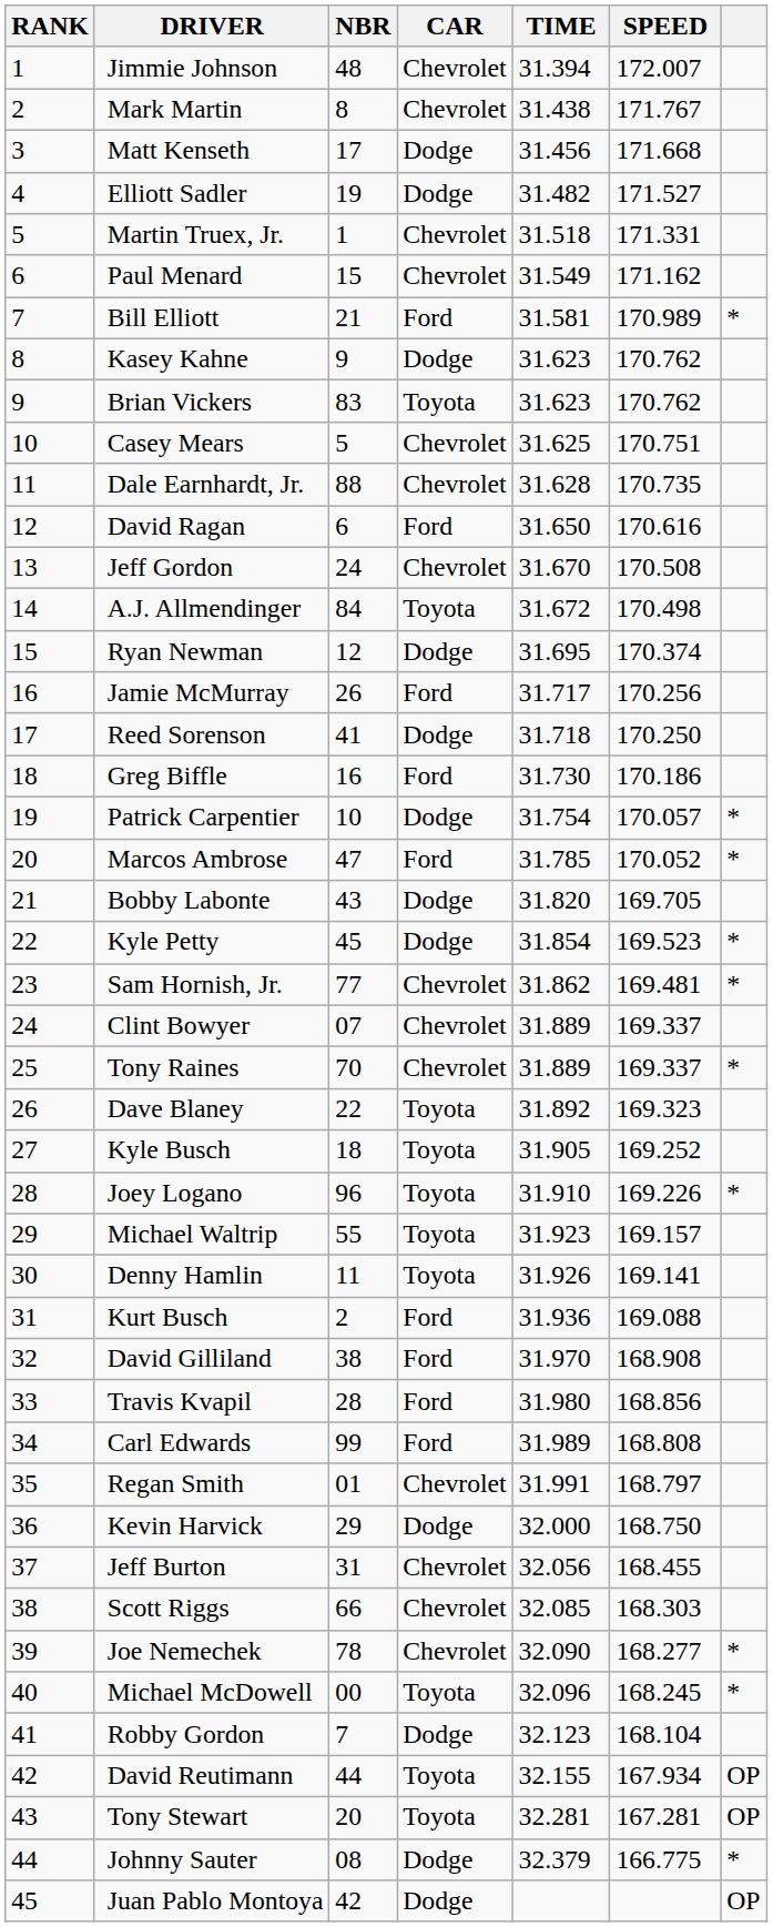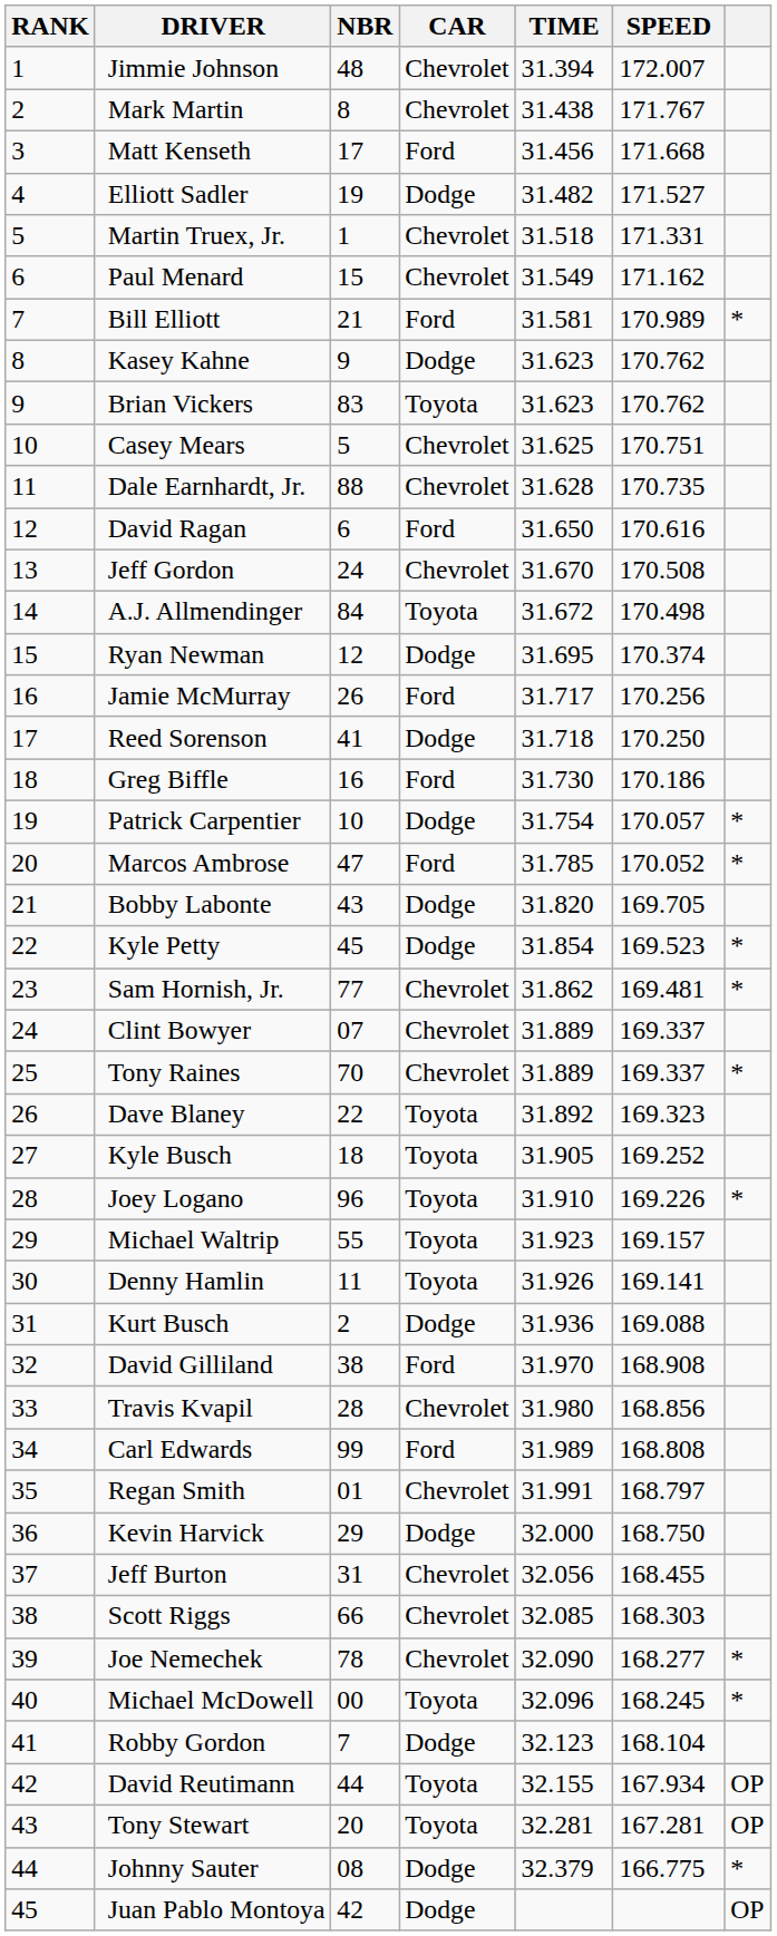 <table class="wikitable">
 <tr>
 <th>RANK</th>
 <th>DRIVER</th>
 <th>NBR</th>
 <th>CAR</th>
 <th>TIME</th>
 <th>SPEED</th>
 <th></th>
 </tr>
 <tr>
 <td>1</td>
 <td> Jimmie Johnson</td>
 <td>48</td>
 <td>Chevrolet</td>
 <td>31.394  </td>
 <td>172.007  </td>
 <td></td>
 </tr>
 <tr>
 <td>2</td>
 <td> Mark Martin</td>
 <td>8</td>
 <td>Chevrolet</td>
 <td>31.438  </td>
 <td>171.767  </td>
 <td></td>
 </tr>
 <tr>
 <td>3</td>
 <td> Matt Kenseth</td>
 <td>17</td>
-<td>Dodge</td>
+<td>Ford</td>
 <td>31.456  </td>
 <td>171.668  </td>
 <td></td>
 </tr>
 <tr>
 <td>4</td>
 <td> Elliott Sadler</td>
 <td>19</td>
 <td>Dodge</td>
 <td>31.482  </td>
 <td>171.527  </td>
 <td></td>
 </tr>
 <tr>
 <td>5</td>
 <td> Martin Truex, Jr.</td>
 <td>1</td>
 <td>Chevrolet</td>
 <td>31.518  </td>
 <td>171.331  </td>
 <td></td>
 </tr>
 <tr>
 <td>6</td>
 <td> Paul Menard</td>
 <td>15</td>
 <td>Chevrolet</td>
 <td>31.549  </td>
 <td>171.162  </td>
 <td></td>
 </tr>
 <tr>
 <td>7</td>
 <td> Bill Elliott</td>
 <td>21</td>
 <td>Ford</td>
 <td>31.581  </td>
 <td>170.989  </td>
 <td>*</td>
 </tr>
 <tr>
 <td>8</td>
 <td> Kasey Kahne</td>
 <td>9</td>
 <td>Dodge</td>
 <td>31.623  </td>
 <td>170.762  </td>
 <td></td>
 </tr>
 <tr>
 <td>9</td>
 <td> Brian Vickers</td>
 <td>83</td>
 <td>Toyota</td>
 <td>31.623  </td>
 <td>170.762  </td>
 <td></td>
 </tr>
 <tr>
 <td>10</td>
 <td> Casey Mears</td>
 <td>5</td>
 <td>Chevrolet</td>
 <td>31.625  </td>
 <td>170.751  </td>
 <td></td>
 </tr>
 <tr>
 <td>11</td>
 <td> Dale Earnhardt, Jr.</td>
 <td>88</td>
 <td>Chevrolet</td>
 <td>31.628  </td>
 <td>170.735  </td>
 <td></td>
 </tr>
 <tr>
 <td>12</td>
 <td> David Ragan</td>
 <td>6</td>
 <td>Ford</td>
 <td>31.650  </td>
 <td>170.616  </td>
 <td></td>
 </tr>
 <tr>
 <td>13</td>
 <td> Jeff Gordon</td>
 <td>24</td>
 <td>Chevrolet</td>
 <td>31.670  </td>
 <td>170.508  </td>
 <td></td>
 </tr>
 <tr>
 <td>14</td>
 <td> A.J. Allmendinger</td>
 <td>84</td>
 <td>Toyota</td>
 <td>31.672  </td>
 <td>170.498  </td>
 <td></td>
 </tr>
 <tr>
 <td>15</td>
 <td> Ryan Newman</td>
 <td>12</td>
 <td>Dodge</td>
 <td>31.695  </td>
 <td>170.374  </td>
 <td></td>
 </tr>
 <tr>
 <td>16</td>
 <td> Jamie McMurray</td>
 <td>26</td>
 <td>Ford</td>
 <td>31.717  </td>
 <td>170.256  </td>
 <td></td>
 </tr>
 <tr>
 <td>17</td>
 <td> Reed Sorenson</td>
 <td>41</td>
 <td>Dodge</td>
 <td>31.718  </td>
 <td>170.250  </td>
 <td></td>
 </tr>
 <tr>
 <td>18</td>
 <td> Greg Biffle</td>
 <td>16</td>
 <td>Ford</td>
 <td>31.730  </td>
 <td>170.186  </td>
 <td></td>
 </tr>
 <tr>
 <td>19</td>
 <td> Patrick Carpentier</td>
 <td>10</td>
 <td>Dodge</td>
 <td>31.754  </td>
 <td>170.057  </td>
 <td>*</td>
 </tr>
 <tr>
 <td>20</td>
 <td> Marcos Ambrose</td>
 <td>47</td>
 <td>Ford</td>
 <td>31.785  </td>
 <td>170.052  </td>
 <td>*</td>
 </tr>
 <tr>
 <td>21</td>
 <td> Bobby Labonte</td>
 <td>43</td>
 <td>Dodge</td>
 <td>31.820  </td>
 <td>169.705  </td>
 <td></td>
 </tr>
 <tr>
 <td>22</td>
 <td> Kyle Petty</td>
 <td>45</td>
 <td>Dodge</td>
 <td>31.854  </td>
 <td>169.523  </td>
 <td>*</td>
 </tr>
 <tr>
 <td>23</td>
 <td> Sam Hornish, Jr.</td>
 <td>77</td>
 <td>Chevrolet</td>
 <td>31.862  </td>
 <td>169.481  </td>
 <td>*</td>
 </tr>
 <tr>
 <td>24</td>
 <td> Clint Bowyer</td>
 <td>07</td>
 <td>Chevrolet</td>
 <td>31.889  </td>
 <td>169.337  </td>
 <td></td>
 </tr>
 <tr>
 <td>25</td>
 <td> Tony Raines</td>
 <td>70</td>
 <td>Chevrolet</td>
 <td>31.889  </td>
 <td>169.337  </td>
 <td>*</td>
 </tr>
 <tr>
 <td>26</td>
 <td> Dave Blaney</td>
 <td>22</td>
 <td>Toyota</td>
 <td>31.892  </td>
 <td>169.323  </td>
 <td></td>
 </tr>
 <tr>
 <td>27</td>
 <td> Kyle Busch</td>
 <td>18</td>
 <td>Toyota</td>
 <td>31.905  </td>
 <td>169.252  </td>
 <td></td>
 </tr>
 <tr>
 <td>28</td>
 <td> Joey Logano</td>
 <td>96</td>
 <td>Toyota</td>
 <td>31.910  </td>
 <td>169.226  </td>
 <td>*</td>
 </tr>
 <tr>
 <td>29</td>
 <td> Michael Waltrip</td>
 <td>55</td>
 <td>Toyota</td>
 <td>31.923  </td>
 <td>169.157  </td>
 <td></td>
 </tr>
 <tr>
 <td>30</td>
 <td> Denny Hamlin</td>
 <td>11</td>
 <td>Toyota</td>
 <td>31.926  </td>
 <td>169.141  </td>
 <td></td>
 </tr>
 <tr>
 <td>31</td>
 <td> Kurt Busch</td>
 <td>2</td>
-<td>Ford</td>
+<td>Dodge</td>
 <td>31.936  </td>
 <td>169.088  </td>
 <td></td>
 </tr>
 <tr>
 <td>32</td>
 <td> David Gilliland</td>
 <td>38</td>
 <td>Ford</td>
 <td>31.970  </td>
 <td>168.908  </td>
 <td></td>
 </tr>
 <tr>
 <td>33</td>
 <td> Travis Kvapil</td>
 <td>28</td>
-<td>Ford</td>
+<td>Chevrolet</td>
 <td>31.980  </td>
 <td>168.856  </td>
 <td></td>
 </tr>
 <tr>
 <td>34</td>
 <td> Carl Edwards</td>
 <td>99</td>
 <td>Ford</td>
 <td>31.989  </td>
 <td>168.808  </td>
 <td></td>
 </tr>
 <tr>
 <td>35</td>
 <td> Regan Smith</td>
 <td>01</td>
 <td>Chevrolet</td>
 <td>31.991  </td>
 <td>168.797  </td>
 <td></td>
 </tr>
 <tr>
 <td>36</td>
 <td> Kevin Harvick</td>
 <td>29</td>
 <td>Dodge</td>
 <td>32.000  </td>
 <td>168.750  </td>
 <td></td>
 </tr>
 <tr>
 <td>37</td>
 <td> Jeff Burton</td>
 <td>31</td>
 <td>Chevrolet</td>
 <td>32.056  </td>
 <td>168.455  </td>
 <td></td>
 </tr>
 <tr>
 <td>38</td>
 <td> Scott Riggs</td>
 <td>66</td>
 <td>Chevrolet</td>
 <td>32.085  </td>
 <td>168.303  </td>
 <td></td>
 </tr>
 <tr>
 <td>39</td>
 <td> Joe Nemechek</td>
 <td>78</td>
 <td>Chevrolet</td>
 <td>32.090  </td>
 <td>168.277  </td>
 <td>*</td>
 </tr>
 <tr>
 <td>40</td>
 <td> Michael McDowell</td>
 <td>00</td>
 <td>Toyota</td>
 <td>32.096  </td>
 <td>168.245  </td>
 <td>*</td>
 </tr>
 <tr>
 <td>41</td>
 <td> Robby Gordon</td>
 <td>7</td>
 <td>Dodge</td>
 <td>32.123  </td>
 <td>168.104  </td>
 <td></td>
 </tr>
 <tr>
 <td>42</td>
 <td> David Reutimann</td>
 <td>44</td>
 <td>Toyota</td>
 <td>32.155  </td>
 <td>167.934  </td>
 <td>OP</td>
 </tr>
 <tr>
 <td>43</td>
 <td> Tony Stewart</td>
 <td>20</td>
 <td>Toyota</td>
 <td>32.281  </td>
 <td>167.281  </td>
 <td>OP</td>
 </tr>
 <tr>
 <td>44</td>
 <td> Johnny Sauter</td>
 <td>08</td>
 <td>Dodge</td>
 <td>32.379  </td>
 <td>166.775  </td>
 <td>*</td>
 </tr>
 <tr>
 <td>45</td>
 <td> Juan Pablo Montoya</td>
 <td>42</td>
 <td>Dodge</td>
 <td></td>
 <td></td>
 <td>OP</td>
 </tr>
 </table>
